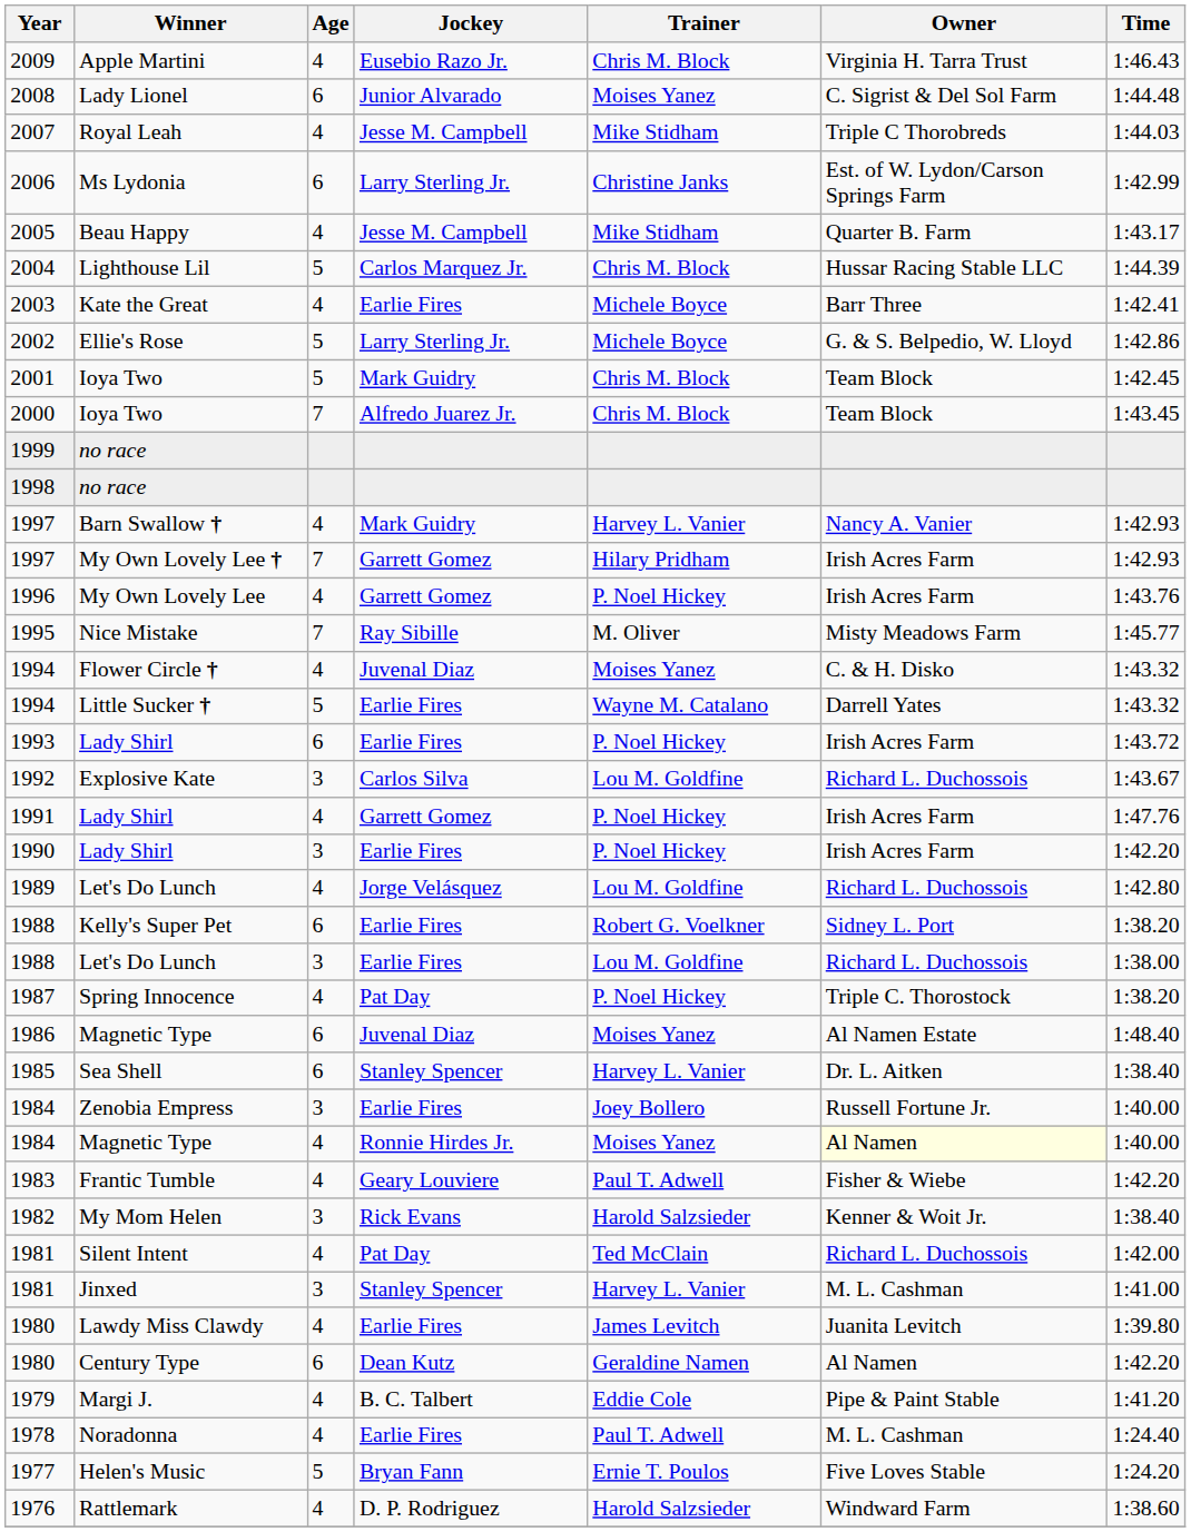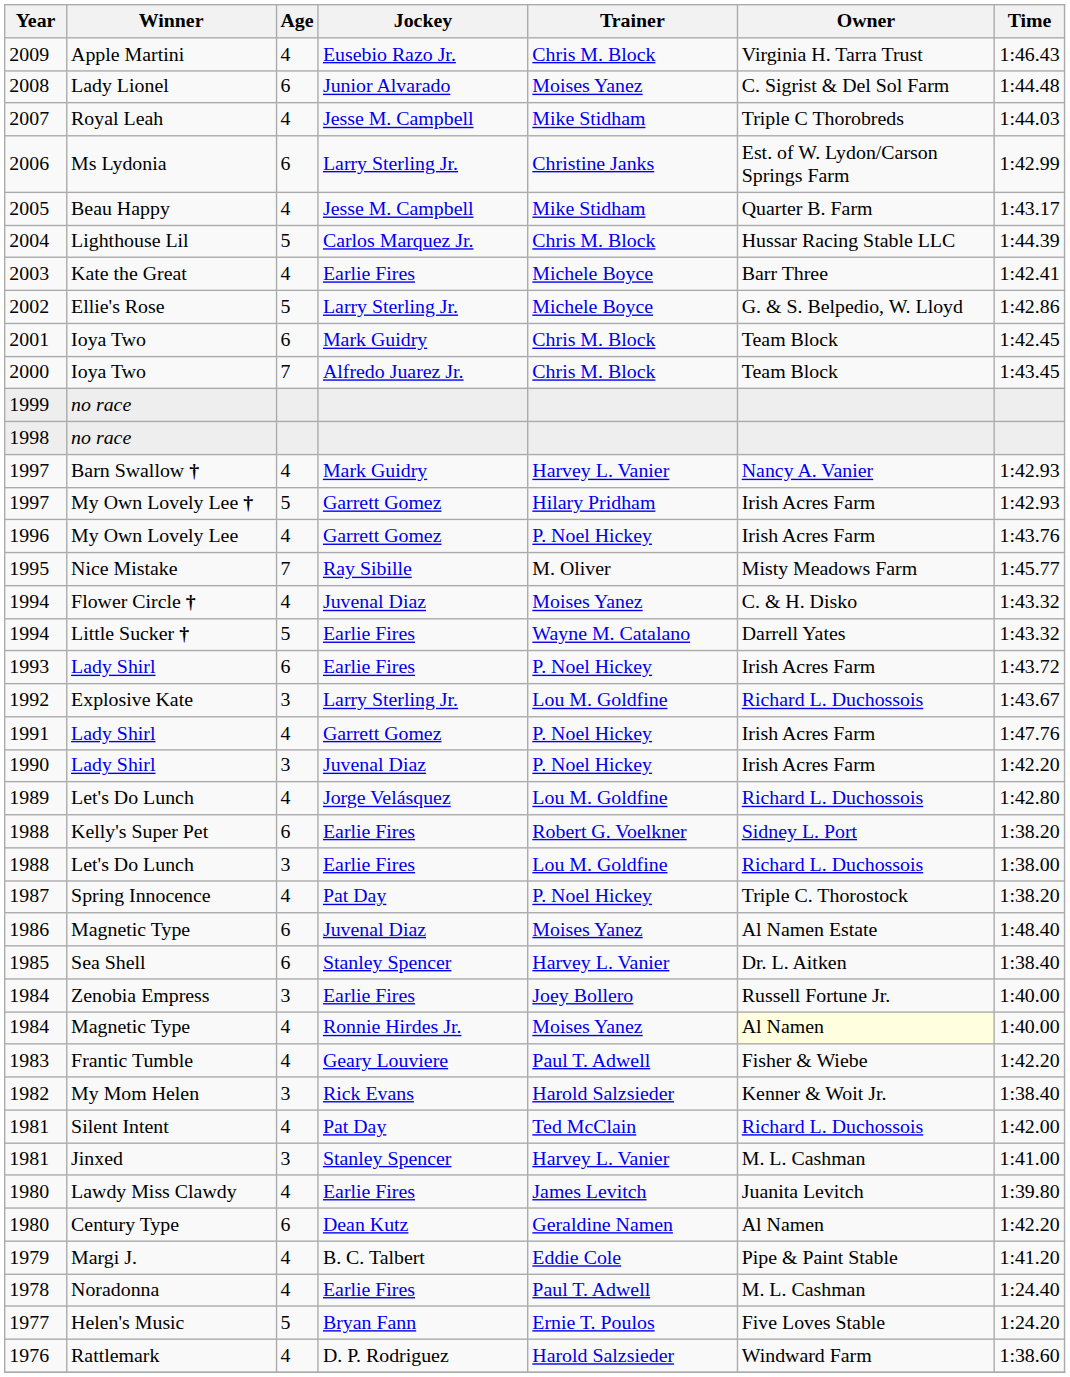 <table class="wikitable sortable" style="font-size:90%">
 <tr>
 <th style="width:38px">Year<br></th>
 <th style="width:145px">Winner<br></th>
 <th>Age<br></th>
 <th style="width:145px">Jockey<br></th>
 <th style="width:145px">Trainer<br></th>
 <th style="width:180px">Owner<br></th>
 <th>Time</th>
 </tr>
 <tr>
 <td>2009</td>
 <td>Apple Martini</td>
 <td>4</td>
 <td><a href='#'>Eusebio Razo Jr.</a></td>
 <td><a href='#'>Chris M. Block</a></td>
 <td>Virginia H. Tarra Trust</td>
 <td>1:46.43</td>
 </tr>
 <tr>
 <td>2008</td>
 <td>Lady Lionel</td>
 <td>6</td>
 <td><a href='#'>Junior Alvarado</a></td>
 <td><a href='#'>Moises Yanez</a></td>
 <td>C. Sigrist & Del Sol Farm</td>
 <td>1:44.48</td>
 </tr>
 <tr>
 <td>2007</td>
 <td>Royal Leah</td>
 <td>4</td>
 <td><a href='#'>Jesse M. Campbell</a></td>
 <td><a href='#'>Mike Stidham</a></td>
 <td>Triple C Thorobreds</td>
 <td>1:44.03</td>
 </tr>
 <tr>
 <td>2006</td>
 <td>Ms Lydonia</td>
 <td>6</td>
 <td><a href='#'>Larry Sterling Jr.</a></td>
 <td><a href='#'>Christine Janks</a></td>
 <td>Est. of W. Lydon/Carson Springs Farm</td>
 <td>1:42.99</td>
 </tr>
 <tr>
 <td>2005</td>
 <td>Beau Happy</td>
 <td>4</td>
 <td><a href='#'>Jesse M. Campbell</a></td>
 <td><a href='#'>Mike Stidham</a></td>
 <td>Quarter B. Farm</td>
 <td>1:43.17</td>
 </tr>
 <tr>
 <td>2004</td>
 <td>Lighthouse Lil</td>
 <td>5</td>
 <td><a href='#'>Carlos Marquez Jr.</a></td>
 <td><a href='#'>Chris M. Block</a></td>
 <td>Hussar Racing Stable LLC</td>
 <td>1:44.39</td>
 </tr>
 <tr>
 <td>2003</td>
 <td>Kate the Great</td>
 <td>4</td>
 <td><a href='#'>Earlie Fires</a></td>
 <td><a href='#'>Michele Boyce</a></td>
 <td>Barr Three</td>
 <td>1:42.41</td>
 </tr>
 <tr>
 <td>2002</td>
 <td>Ellie's Rose</td>
 <td>5</td>
 <td><a href='#'>Larry Sterling Jr.</a></td>
 <td><a href='#'>Michele Boyce</a></td>
 <td>G. & S. Belpedio, W. Lloyd</td>
 <td>1:42.86</td>
 </tr>
 <tr>
 <td>2001</td>
 <td>Ioya Two</td>
-<td>5</td>
+<td>6</td>
 <td><a href='#'>Mark Guidry</a></td>
 <td><a href='#'>Chris M. Block</a></td>
 <td>Team Block</td>
 <td>1:42.45</td>
 </tr>
 <tr>
 <td>2000</td>
 <td>Ioya Two</td>
 <td>7</td>
 <td><a href='#'>Alfredo Juarez Jr.</a></td>
 <td><a href='#'>Chris M. Block</a></td>
 <td>Team Block</td>
 <td>1:43.45</td>
 </tr>
 <tr bgcolor="#eeeeee">
 <td>1999</td>
 <td><em>no race</em></td>
 <td></td>
 <td></td>
 <td></td>
 <td></td>
 <td></td>
 </tr>
 <tr bgcolor="#eeeeee">
 <td>1998</td>
 <td><em>no race</em></td>
 <td></td>
 <td></td>
 <td></td>
 <td></td>
 <td></td>
 </tr>
 <tr>
 <td>1997</td>
 <td>Barn Swallow <strong>†</strong></td>
 <td>4</td>
 <td><a href='#'>Mark Guidry</a></td>
 <td><a href='#'>Harvey L. Vanier</a></td>
 <td><a href='#'>Nancy A. Vanier</a></td>
 <td>1:42.93</td>
 </tr>
 <tr>
 <td>1997</td>
 <td>My Own Lovely Lee <strong>†</strong></td>
-<td>7</td>
+<td>5</td>
 <td><a href='#'>Garrett Gomez</a></td>
 <td><a href='#'>Hilary Pridham</a></td>
 <td>Irish Acres Farm</td>
 <td>1:42.93</td>
 </tr>
 <tr>
 <td>1996</td>
 <td>My Own Lovely Lee</td>
 <td>4</td>
 <td><a href='#'>Garrett Gomez</a></td>
 <td><a href='#'>P. Noel Hickey</a></td>
 <td>Irish Acres Farm</td>
 <td>1:43.76</td>
 </tr>
 <tr>
 <td>1995</td>
 <td>Nice Mistake</td>
 <td>7</td>
 <td><a href='#'>Ray Sibille</a></td>
 <td>M. Oliver</td>
 <td>Misty Meadows Farm</td>
 <td>1:45.77</td>
 </tr>
 <tr>
 <td>1994</td>
 <td>Flower Circle  <strong>†</strong></td>
 <td>4</td>
 <td><a href='#'>Juvenal Diaz</a></td>
 <td><a href='#'>Moises Yanez</a></td>
 <td>C. & H. Disko</td>
 <td>1:43.32</td>
 </tr>
 <tr>
 <td>1994</td>
 <td>Little Sucker  <strong>†</strong></td>
 <td>5</td>
 <td><a href='#'>Earlie Fires</a></td>
 <td><a href='#'>Wayne M. Catalano</a></td>
 <td>Darrell Yates</td>
 <td>1:43.32</td>
 </tr>
 <tr>
 <td>1993</td>
 <td><a href='#'>Lady Shirl</a></td>
 <td>6</td>
 <td><a href='#'>Earlie Fires</a></td>
 <td><a href='#'>P. Noel Hickey</a></td>
 <td>Irish Acres Farm</td>
 <td>1:43.72</td>
 </tr>
 <tr>
 <td>1992</td>
 <td>Explosive Kate</td>
 <td>3</td>
-<td><a href='#'>Carlos Silva</a></td>
+<td><a href='#'>Larry Sterling Jr.</a></td>
 <td><a href='#'>Lou M. Goldfine</a></td>
 <td><a href='#'>Richard L. Duchossois</a></td>
 <td>1:43.67</td>
 </tr>
 <tr>
 <td>1991</td>
 <td><a href='#'>Lady Shirl</a></td>
 <td>4</td>
 <td><a href='#'>Garrett Gomez</a></td>
 <td><a href='#'>P. Noel Hickey</a></td>
 <td>Irish Acres Farm</td>
 <td>1:47.76</td>
 </tr>
 <tr>
 <td>1990</td>
 <td><a href='#'>Lady Shirl</a></td>
 <td>3</td>
-<td><a href='#'>Earlie Fires</a></td>
+<td><a href='#'>Juvenal Diaz</a></td>
 <td><a href='#'>P. Noel Hickey</a></td>
 <td>Irish Acres Farm</td>
 <td>1:42.20</td>
 </tr>
 <tr>
 <td>1989</td>
 <td>Let's Do Lunch</td>
 <td>4</td>
 <td><a href='#'>Jorge Velásquez</a></td>
 <td><a href='#'>Lou M. Goldfine</a></td>
 <td><a href='#'>Richard L. Duchossois</a></td>
 <td>1:42.80</td>
 </tr>
 <tr>
 <td>1988</td>
 <td>Kelly's Super Pet</td>
 <td>6</td>
 <td><a href='#'>Earlie Fires</a></td>
 <td><a href='#'>Robert G. Voelkner</a></td>
 <td><a href='#'>Sidney L. Port</a></td>
 <td>1:38.20</td>
 </tr>
 <tr>
 <td>1988</td>
 <td>Let's Do Lunch</td>
 <td>3</td>
 <td><a href='#'>Earlie Fires</a></td>
 <td><a href='#'>Lou M. Goldfine</a></td>
 <td><a href='#'>Richard L. Duchossois</a></td>
 <td>1:38.00</td>
 </tr>
 <tr>
 <td>1987</td>
 <td>Spring Innocence</td>
 <td>4</td>
 <td><a href='#'>Pat Day</a></td>
 <td><a href='#'>P. Noel Hickey</a></td>
 <td>Triple C. Thorostock</td>
 <td>1:38.20</td>
 </tr>
 <tr>
 <td>1986</td>
 <td>Magnetic Type</td>
 <td>6</td>
 <td><a href='#'>Juvenal Diaz</a></td>
 <td><a href='#'>Moises Yanez</a></td>
 <td>Al Namen Estate</td>
 <td>1:48.40</td>
 </tr>
 <tr>
 <td>1985</td>
 <td>Sea Shell</td>
 <td>6</td>
 <td><a href='#'>Stanley Spencer</a></td>
 <td><a href='#'>Harvey L. Vanier</a></td>
 <td>Dr. L. Aitken</td>
 <td>1:38.40</td>
 </tr>
 <tr>
 <td>1984</td>
 <td>Zenobia Empress</td>
 <td>3</td>
 <td><a href='#'>Earlie Fires</a></td>
 <td><a href='#'>Joey Bollero</a></td>
 <td>Russell Fortune Jr.</td>
 <td>1:40.00</td>
 </tr>
 <tr>
 <td>1984</td>
 <td>Magnetic Type</td>
 <td>4</td>
 <td><a href='#'>Ronnie Hirdes Jr.</a></td>
 <td><a href='#'>Moises Yanez</a></td>
 <td style="background: lightyellow;">Al Namen</td>
 <td>1:40.00</td>
 </tr>
 <tr>
 <td>1983</td>
 <td>Frantic Tumble</td>
 <td>4</td>
 <td><a href='#'>Geary Louviere</a></td>
 <td><a href='#'>Paul T. Adwell</a></td>
 <td>Fisher & Wiebe</td>
 <td>1:42.20</td>
 </tr>
 <tr>
 <td>1982</td>
 <td>My Mom Helen</td>
 <td>3</td>
 <td><a href='#'>Rick Evans</a></td>
 <td><a href='#'>Harold Salzsieder</a></td>
 <td>Kenner & Woit Jr.</td>
 <td>1:38.40</td>
 </tr>
 <tr>
 <td>1981</td>
 <td>Silent Intent</td>
 <td>4</td>
 <td><a href='#'>Pat Day</a></td>
 <td><a href='#'>Ted McClain</a></td>
 <td><a href='#'>Richard L. Duchossois</a></td>
 <td>1:42.00</td>
 </tr>
 <tr>
 <td>1981</td>
 <td>Jinxed</td>
 <td>3</td>
 <td><a href='#'>Stanley Spencer</a></td>
 <td><a href='#'>Harvey L. Vanier</a></td>
 <td>M. L. Cashman</td>
 <td>1:41.00</td>
 </tr>
 <tr>
 <td>1980</td>
 <td>Lawdy Miss Clawdy</td>
 <td>4</td>
 <td><a href='#'>Earlie Fires</a></td>
 <td><a href='#'>James Levitch</a></td>
 <td>Juanita Levitch</td>
 <td>1:39.80</td>
 </tr>
 <tr>
 <td>1980</td>
 <td>Century Type</td>
 <td>6</td>
 <td><a href='#'>Dean Kutz</a></td>
 <td><a href='#'>Geraldine Namen</a></td>
 <td>Al Namen</td>
 <td>1:42.20</td>
 </tr>
 <tr>
 <td>1979</td>
 <td>Margi J.</td>
 <td>4</td>
 <td>B. C. Talbert</td>
 <td><a href='#'>Eddie Cole</a></td>
 <td>Pipe & Paint Stable</td>
 <td>1:41.20</td>
 </tr>
 <tr>
 <td>1978</td>
 <td>Noradonna</td>
 <td>4</td>
 <td><a href='#'>Earlie Fires</a></td>
 <td><a href='#'>Paul T. Adwell</a></td>
 <td>M. L. Cashman</td>
 <td>1:24.40</td>
 </tr>
 <tr>
 <td>1977</td>
 <td>Helen's Music</td>
 <td>5</td>
 <td><a href='#'>Bryan Fann</a></td>
 <td><a href='#'>Ernie T. Poulos</a></td>
 <td>Five Loves Stable</td>
 <td>1:24.20</td>
 </tr>
 <tr>
 <td>1976</td>
 <td>Rattlemark</td>
 <td>4</td>
 <td>D. P. Rodriguez</td>
 <td><a href='#'>Harold Salzsieder</a></td>
 <td>Windward Farm</td>
 <td>1:38.60</td>
 </tr>
 <tr>
 </tr>
 </table>
